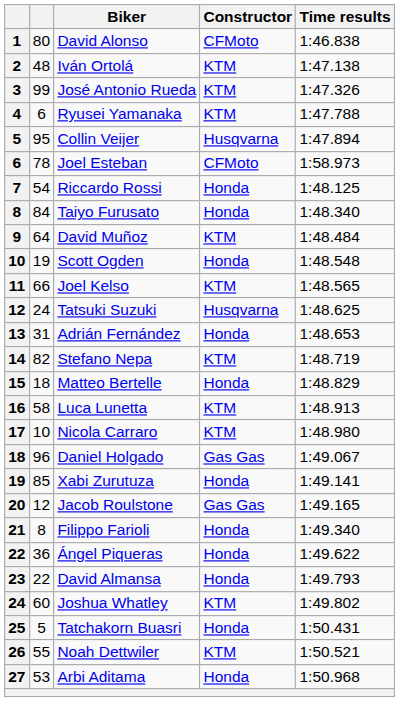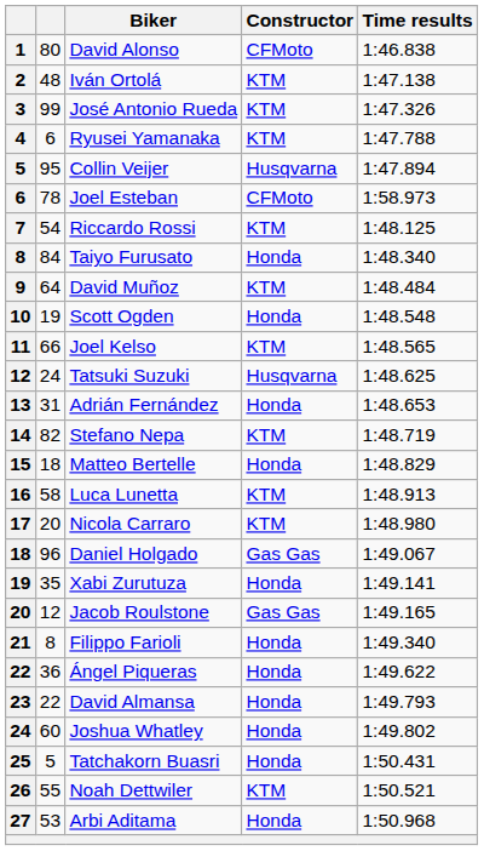 <table class="wikitable sortable" style="font-size: 85%;">
 <tr>
 <th rowspan="2"></th>
 <th rowspan="2"></th>
 <th rowspan="2">Biker</th>
 <th rowspan="2">Constructor</th>
 </tr>
 <tr>
 <th scope="col">Time results</th>
 </tr>
 <tr>
 <th scope="row">1</th>
 <td align="center">80</td>
 <td> <a href='#'>David Alonso</a></td>
 <td><a href='#'>CFMoto</a></td>
 <td>1:46.838</td>
 </tr>
 <tr>
 <th scope="row">2</th>
 <td align="center">48</td>
 <td> <a href='#'>Iván Ortolá</a></td>
 <td><a href='#'>KTM</a></td>
 <td>1:47.138</td>
 </tr>
 <tr>
 <th scope="row">3</th>
 <td align="center">99</td>
 <td> <a href='#'>José Antonio Rueda</a></td>
 <td><a href='#'>KTM</a></td>
 <td>1:47.326</td>
 </tr>
 <tr>
 <th scope="row">4</th>
 <td align="center">6</td>
 <td> <a href='#'>Ryusei Yamanaka</a></td>
 <td><a href='#'>KTM</a></td>
 <td>1:47.788</td>
 </tr>
 <tr>
 <th scope="row">5</th>
 <td align="center">95</td>
 <td> <a href='#'>Collin Veijer</a></td>
 <td><a href='#'>Husqvarna</a></td>
 <td>1:47.894</td>
 </tr>
 <tr>
 <th scope="row">6</th>
 <td align="center">78</td>
 <td> <a href='#'>Joel Esteban</a></td>
 <td><a href='#'>CFMoto</a></td>
 <td>1:58.973</td>
 </tr>
 <tr>
 <th scope="row">7</th>
 <td align="center">54</td>
 <td> <a href='#'>Riccardo Rossi</a></td>
-<td><a href='#'>Honda</a></td>
+<td><a href='#'>KTM</a></td>
 <td>1:48.125</td>
 </tr>
 <tr>
 <th scope="row">8</th>
 <td align="center">84</td>
 <td> <a href='#'>Taiyo Furusato</a></td>
 <td><a href='#'>Honda</a></td>
 <td>1:48.340</td>
 </tr>
 <tr>
 <th scope="row">9</th>
 <td align="center">64</td>
 <td> <a href='#'>David Muñoz</a></td>
 <td><a href='#'>KTM</a></td>
 <td>1:48.484</td>
 </tr>
 <tr>
 <th scope="row">10</th>
 <td align="center">19</td>
 <td> <a href='#'>Scott Ogden</a></td>
 <td><a href='#'>Honda</a></td>
 <td>1:48.548</td>
 </tr>
 <tr>
 <th scope="row">11</th>
 <td align="center">66</td>
 <td> <a href='#'>Joel Kelso</a></td>
 <td><a href='#'>KTM</a></td>
 <td>1:48.565</td>
 </tr>
 <tr>
 <th scope="row">12</th>
 <td align="center">24</td>
 <td> <a href='#'>Tatsuki Suzuki</a></td>
 <td><a href='#'>Husqvarna</a></td>
 <td>1:48.625</td>
 </tr>
 <tr>
 <th scope="row">13</th>
 <td align="center">31</td>
 <td> <a href='#'>Adrián Fernández</a></td>
 <td><a href='#'>Honda</a></td>
 <td>1:48.653</td>
 </tr>
 <tr>
 <th scope="row">14</th>
 <td align="center">82</td>
 <td> <a href='#'>Stefano Nepa</a></td>
 <td><a href='#'>KTM</a></td>
 <td>1:48.719</td>
 </tr>
 <tr>
 <th scope="row">15</th>
 <td align="center">18</td>
 <td> <a href='#'>Matteo Bertelle</a></td>
 <td><a href='#'>Honda</a></td>
 <td>1:48.829</td>
 </tr>
 <tr>
 <th scope="row">16</th>
 <td align="center">58</td>
 <td> <a href='#'>Luca Lunetta</a></td>
 <td><a href='#'>KTM</a></td>
 <td>1:48.913</td>
 </tr>
 <tr>
 <th scope="row">17</th>
-<td align="center">10</td>
+<td align="center">20</td>
 <td> <a href='#'>Nicola Carraro</a></td>
 <td><a href='#'>KTM</a></td>
 <td>1:48.980</td>
 </tr>
 <tr>
 <th scope="row">18</th>
 <td align="center">96</td>
 <td> <a href='#'>Daniel Holgado</a></td>
 <td><a href='#'>Gas Gas</a></td>
 <td>1:49.067</td>
 </tr>
 <tr>
 <th scope="row">19</th>
-<td align="center">85</td>
+<td align="center">35</td>
 <td> <a href='#'>Xabi Zurutuza</a></td>
 <td><a href='#'>Honda</a></td>
 <td>1:49.141</td>
 </tr>
 <tr>
 <th scope="row">20</th>
 <td align="center">12</td>
 <td> <a href='#'>Jacob Roulstone</a></td>
 <td><a href='#'>Gas Gas</a></td>
 <td>1:49.165</td>
 </tr>
 <tr>
 <th scope="row">21</th>
 <td align="center">8</td>
 <td> <a href='#'>Filippo Farioli</a></td>
 <td><a href='#'>Honda</a></td>
 <td>1:49.340</td>
 </tr>
 <tr>
 <th scope="row">22</th>
 <td align="center">36</td>
 <td> <a href='#'>Ángel Piqueras</a></td>
 <td><a href='#'>Honda</a></td>
 <td>1:49.622</td>
 </tr>
 <tr>
 <th scope="row">23</th>
 <td align="center">22</td>
 <td> <a href='#'>David Almansa</a></td>
 <td><a href='#'>Honda</a></td>
 <td>1:49.793</td>
 </tr>
 <tr>
 <th scope="row">24</th>
 <td align="center">60</td>
 <td> <a href='#'>Joshua Whatley</a></td>
-<td><a href='#'>KTM</a></td>
+<td><a href='#'>Honda</a></td>
 <td>1:49.802</td>
 </tr>
 <tr>
 <th scope="row">25</th>
 <td align="center">5</td>
 <td> <a href='#'>Tatchakorn Buasri</a></td>
 <td><a href='#'>Honda</a></td>
 <td>1:50.431</td>
 </tr>
 <tr>
 <th scope="row">26</th>
 <td align="center">55</td>
 <td> <a href='#'>Noah Dettwiler</a></td>
 <td><a href='#'>KTM</a></td>
 <td>1:50.521</td>
 </tr>
 <tr>
 <th scope="row">27</th>
 <td align="center">53</td>
 <td> <a href='#'>Arbi Aditama</a></td>
 <td><a href='#'>Honda</a></td>
 <td>1:50.968</td>
 </tr>
 <tr>
 <th colspan="7"></th>
 </tr>
 </table>
